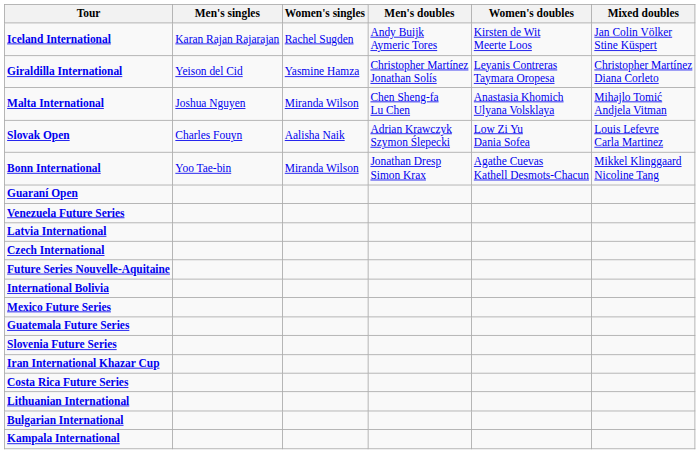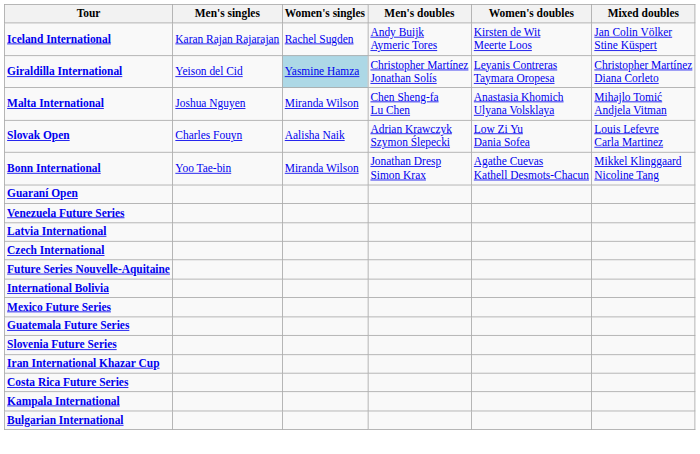 <table class="wikitable" style="font-size:85%">
 <tr>
 <th>Tour</th>
 <th>Men's singles</th>
 <th>Women's singles</th>
 <th>Men's doubles</th>
 <th>Women's doubles</th>
 <th>Mixed doubles</th>
 </tr>
 <tr>
 <td> <strong><a href='#'>Iceland International</a></strong></td>
 <td> <a href='#'>Karan Rajan Rajarajan</a></td>
 <td> <a href='#'>Rachel Sugden</a></td>
 <td> <a href='#'>Andy Buijk</a><br> <a href='#'>Aymeric Tores</a></td>
 <td> <a href='#'>Kirsten de Wit</a><br> <a href='#'>Meerte Loos</a></td>
 <td> <a href='#'>Jan Colin Völker</a><br> <a href='#'>Stine Küspert</a></td>
 </tr>
 <tr>
 <td> <strong><a href='#'>Giraldilla International</a></strong></td>
 <td> <a href='#'>Yeison del Cid</a></td>
-<td> <a href='#'>Yasmine Hamza</a></td>
+<td style="background: lightblue;"> <a href='#'>Yasmine Hamza</a></td>
 <td> <a href='#'>Christopher Martínez</a><br> <a href='#'>Jonathan Solís</a></td>
 <td> <a href='#'>Leyanis Contreras</a><br> <a href='#'>Taymara Oropesa</a></td>
 <td> <a href='#'>Christopher Martínez</a><br> <a href='#'>Diana Corleto</a></td>
 </tr>
 <tr>
 <td> <strong><a href='#'>Malta International</a></strong></td>
 <td> <a href='#'>Joshua Nguyen</a></td>
 <td> <a href='#'>Miranda Wilson</a></td>
 <td> <a href='#'>Chen Sheng-fa</a><br> <a href='#'>Lu Chen</a></td>
 <td> <a href='#'>Anastasia Khomich</a><br> <a href='#'>Ulyana Volsklaya</a></td>
 <td> <a href='#'>Mihajlo Tomić</a><br> <a href='#'>Andjela Vitman</a></td>
 </tr>
 <tr>
 <td> <strong><a href='#'>Slovak Open</a></strong></td>
 <td> <a href='#'>Charles Fouyn</a></td>
 <td> <a href='#'>Aalisha Naik</a></td>
 <td> <a href='#'>Adrian Krawczyk</a><br> <a href='#'>Szymon Ślepecki</a></td>
 <td> <a href='#'>Low Zi Yu</a><br> <a href='#'>Dania Sofea</a></td>
 <td> <a href='#'>Louis Lefevre</a><br> <a href='#'>Carla Martinez</a></td>
 </tr>
 <tr>
 <td> <strong><a href='#'>Bonn International</a></strong></td>
 <td> <a href='#'>Yoo Tae-bin</a></td>
 <td> <a href='#'>Miranda Wilson</a></td>
 <td> <a href='#'>Jonathan Dresp</a><br> <a href='#'>Simon Krax</a></td>
 <td> <a href='#'>Agathe Cuevas</a><br> <a href='#'>Kathell Desmots-Chacun</a></td>
 <td> <a href='#'>Mikkel Klinggaard</a><br> <a href='#'>Nicoline Tang</a></td>
 </tr>
 <tr>
 <td> <strong><a href='#'>Guaraní Open</a></strong></td>
 <td></td>
 <td></td>
 <td> <br></td>
 <td> <br></td>
 <td> <br></td>
 </tr>
 <tr>
 <td> <strong><a href='#'>Venezuela Future Series</a></strong></td>
 <td></td>
 <td></td>
 <td> <br></td>
 <td> <br></td>
 <td> <br></td>
 </tr>
 <tr>
 <td> <strong><a href='#'>Latvia International</a></strong></td>
 <td></td>
 <td></td>
 <td> <br></td>
 <td> <br></td>
 <td> <br></td>
 </tr>
 <tr>
 <td> <strong><a href='#'>Czech International</a></strong></td>
 <td></td>
 <td></td>
 <td> <br></td>
 <td> <br></td>
 <td> <br></td>
 </tr>
 <tr>
 <td> <strong><a href='#'>Future Series Nouvelle-Aquitaine</a></strong></td>
 <td></td>
 <td></td>
 <td> <br></td>
 <td> <br></td>
 <td> <br></td>
 </tr>
 <tr>
 <td> <strong><a href='#'>International Bolivia</a></strong></td>
 <td></td>
 <td></td>
 <td> <br></td>
 <td> <br></td>
 <td> <br></td>
 </tr>
 <tr>
 <td> <strong><a href='#'>Mexico Future Series</a></strong></td>
 <td></td>
 <td></td>
 <td> <br></td>
 <td> <br></td>
 <td> <br></td>
 </tr>
 <tr>
 <td> <strong><a href='#'>Guatemala Future Series</a></strong></td>
 <td></td>
 <td></td>
 <td> <br></td>
 <td> <br></td>
 <td> <br></td>
 </tr>
 <tr>
 <td> <strong><a href='#'>Slovenia Future Series</a></strong></td>
 <td></td>
 <td></td>
 <td> <br></td>
 <td> <br></td>
 <td> <br></td>
 </tr>
 <tr>
 <td> <strong><a href='#'>Iran International Khazar Cup</a></strong></td>
 <td></td>
 <td></td>
 <td> <br></td>
 <td> <br></td>
 <td> <br></td>
 </tr>
 <tr>
 <td> <strong><a href='#'>Costa Rica Future Series</a></strong></td>
 <td></td>
 <td></td>
 <td> <br></td>
 <td> <br></td>
 <td> <br></td>
 </tr>
 <tr>
-<td> <strong><a href='#'>Lithuanian International</a></strong></td>
+<td> <strong><a href='#'>Kampala International</a></strong></td>
 <td></td>
 <td></td>
 <td> <br></td>
 <td> <br></td>
 <td> <br></td>
 </tr>
 <tr>
 <td> <strong><a href='#'>Bulgarian International</a></strong></td>
 <td></td>
 <td></td>
 <td> <br></td>
 <td> <br></td>
 <td> <br></td>
 </tr>
-<tr>
-<td> <strong><a href='#'>Kampala International</a></strong></td>
-<td></td>
-<td></td>
-<td> <br></td>
-<td> <br></td>
-<td> <br></td>
-</tr>
 </table>
